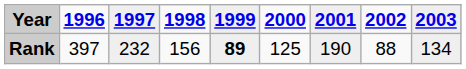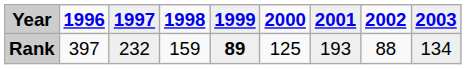 <table class="wikitable" style="font-size:85%;text-align:center">
 <tr>
 <td style="background-color:#CCCCCC"><strong>Year</strong></td>
 <td><strong><a href='#'>1996</a></strong></td>
 <td style="background-color:#EFEFEF"><strong><a href='#'>1997</a></strong></td>
 <td><strong><a href='#'>1998</a></strong></td>
 <td style="background-color:#EFEFEF"><strong><a href='#'>1999</a></strong></td>
 <td><strong><a href='#'>2000</a></strong></td>
 <td style="background-color:#EFEFEF"><strong><a href='#'>2001</a></strong></td>
 <td><strong><a href='#'>2002</a></strong></td>
 <td style="background-color:#EFEFEF"><strong><a href='#'>2003</a></strong></td>
 </tr>
 <tr>
 <td style="background-color:#CCCCCC"><strong>Rank</strong></td>
 <td>397</td>
 <td style="background-color:#EFEFEF"> 232</td>
-<td> 156</td>
+<td> 159</td>
 <td style="background-color:#EFEFEF"> <strong>89</strong></td>
 <td> 125</td>
-<td style="background-color:#EFEFEF"> 190</td>
+<td style="background-color:#EFEFEF"> 193</td>
 <td> 88</td>
 <td style="background-color:#EFEFEF"> 134</td>
 </tr>
 </table>
